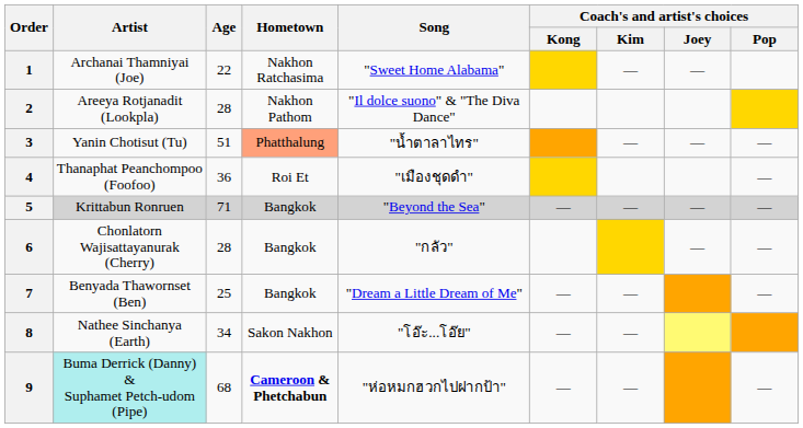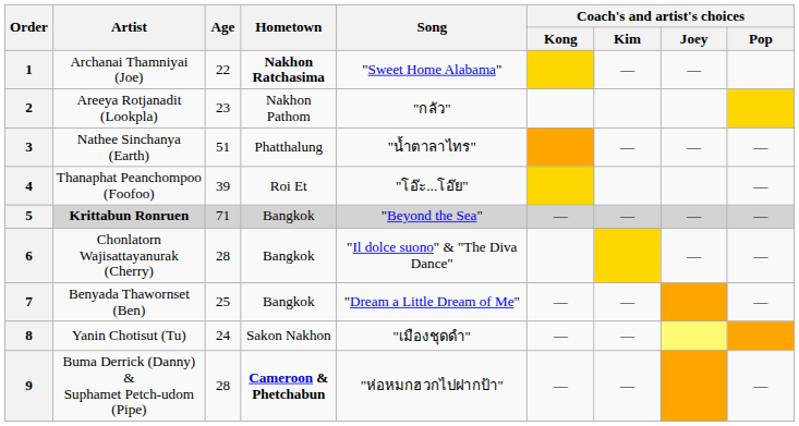 <table class="wikitable" style="text-align:center; width:100%;">
 <tr>
 <th scope="col" rowspan="2" style="width:02%;">Order</th>
 <th scope="col" rowspan="2" style="width:16%;">Artist</th>
 <th scope="col" rowspan="2" style="width:03%;">Age</th>
 <th scope="col" rowspan="2" style="width:10%;">Hometown</th>
 <th scope="col" rowspan="2" style="width:20%;">Song</th>
 <th scope="col" colspan="4" width="30%">Coach's and artist's choices</th>
 </tr>
 <tr>
 <th style="width:07%;">Kong</th>
 <th style="width:07%;">Kim</th>
 <th style="width:07%;">Joey</th>
 <th style="width:07%;">Pop</th>
 </tr>
 <tr>
 <th>1</th>
 <td>Archanai Thamniyai (Joe)</td>
 <td>22</td>
-<td>Nakhon Ratchasima</td>
+<td><strong>Nakhon Ratchasima</strong></td>
 <td>"<a href='#'>Sweet Home Alabama</a>"</td>
 <td style="background:gold;"></td>
 <td>—</td>
 <td>—</td>
 <td></td>
 </tr>
 <tr>
 <th>2</th>
 <td>Areeya Rotjanadit (Lookpla)</td>
-<td>28</td>
+<td>23</td>
 <td>Nakhon Pathom</td>
-<td>"<a href='#'>Il dolce suono</a>"  & "The Diva Dance"</td>
+<td>"กลัว"</td>
 <td></td>
 <td></td>
 <td></td>
 <td style="background:gold;"></td>
 </tr>
 <tr>
 <th>3</th>
-<td>Yanin Chotisut (Tu)</td>
+<td>Nathee Sinchanya (Earth)</td>
 <td>51</td>
-<td style="background: lightsalmon;">Phatthalung</td>
+<td>Phatthalung</td>
 <td>"น้ำตาลาไทร"</td>
 <td style="background:orange;"></td>
 <td>—</td>
 <td>—</td>
 <td>—</td>
 </tr>
 <tr>
 <th>4</th>
 <td>Thanaphat Peanchompoo (Foofoo)</td>
-<td>36</td>
+<td>39</td>
 <td>Roi Et</td>
-<td>"เมืองชุดดำ"</td>
+<td>"โอ๊ะ...โอ๊ย"</td>
 <td style="background:gold;"></td>
 <td></td>
 <td></td>
 <td>—</td>
 </tr>
 <tr bgcolor=lightgrey>
 <th>5</th>
-<td>Krittabun Ronruen</td>
+<td><strong>Krittabun Ronruen</strong></td>
 <td>71</td>
 <td>Bangkok</td>
 <td>"<a href='#'>Beyond the Sea</a>"</td>
 <td>—</td>
 <td>—</td>
 <td>—</td>
 <td>—</td>
 </tr>
 <tr>
 <th>6</th>
 <td>Chonlatorn Wajisattayanurak (Cherry)</td>
 <td>28</td>
 <td>Bangkok</td>
-<td>"กลัว"</td>
+<td>"<a href='#'>Il dolce suono</a>"  & "The Diva Dance"</td>
 <td></td>
 <td style="background:gold;"></td>
 <td>—</td>
 <td>—</td>
 </tr>
 <tr>
 <th>7</th>
 <td>Benyada Thawornset (Ben)</td>
 <td>25</td>
 <td>Bangkok</td>
 <td>"<a href='#'>Dream a Little Dream of Me</a>"</td>
 <td>—</td>
 <td>—</td>
 <td style="background:orange;"></td>
 <td>—</td>
 </tr>
 <tr>
 <th>8</th>
-<td>Nathee Sinchanya (Earth)</td>
-<td>34</td>
+<td>Yanin Chotisut (Tu)</td>
+<td>24</td>
 <td>Sakon Nakhon</td>
-<td>"โอ๊ะ...โอ๊ย"</td>
+<td>"เมืองชุดดำ"</td>
 <td>—</td>
 <td>—</td>
 <td style="background:#fffa73;"></td>
 <td style="background:orange;"></td>
 </tr>
 <tr>
 <th>9</th>
-<td style="background: paleturquoise;">Buma Derrick (Danny) & <br>Suphamet Petch-udom (Pipe)</td>
-<td>68</td>
+<td>Buma Derrick (Danny) & <br>Suphamet Petch-udom (Pipe)</td>
+<td>28</td>
 <td><strong><a href='#'>Cameroon</a> & Phetchabun</strong></td>
 <td>"ห่อหมกฮวกไปฝากป้า"</td>
 <td>—</td>
 <td>—</td>
 <td style="background:orange;"></td>
 <td>—</td>
 </tr>
 </table>
